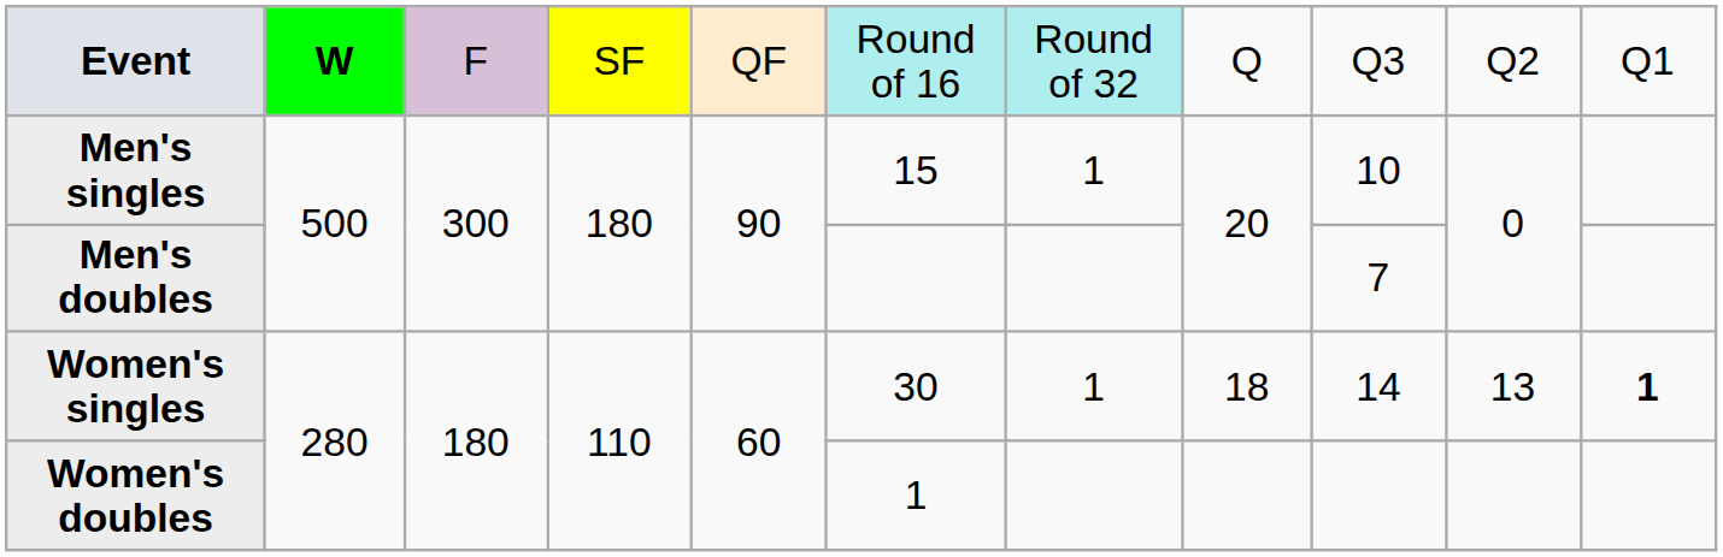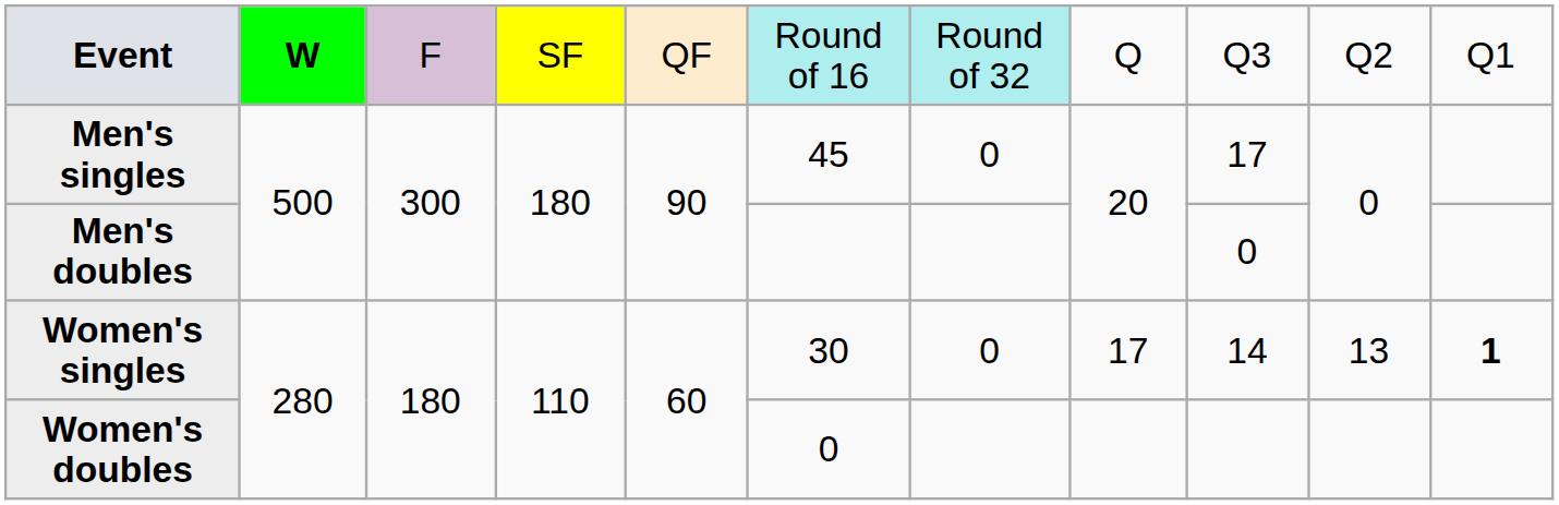 <table class=wikitable style=font-size:90%;text-align:center>
 <tr>
 <td style="width:130px; background:#dfe2e9;"><strong>Event</strong></td>
 <td style="width:80px; background:lime;"><strong>W</strong></td>
 <td style="width:85px; background:thistle;">F</td>
 <td style="width:85px; background:#ff0;">SF</td>
 <td style="width:85px; background:#ffebcd;">QF</td>
 <td style="width:85px; background:#afeeee;">Round of 16</td>
 <td style="width:85px; background:#afeeee;">Round of 32</td>
 <td width=85>Q</td>
 <td width=85>Q3</td>
 <td width=85>Q2</td>
 <td width=85>Q1</td>
 </tr>
 <tr>
 <th style="background:#ededed;">Men's singles</th>
 <td rowspan=2>500</td>
 <td rowspan=2>300</td>
 <td rowspan=2>180</td>
 <td rowspan=2>90</td>
-<td>15</td>
-<td>1</td>
+<td>45</td>
+<td>0</td>
 <td rowspan=2>20</td>
-<td>10</td>
+<td>17</td>
 <td rowspan=2>0</td>
 <td></td>
 </tr>
 <tr>
 <th style="background:#ededed;">Men's doubles</th>
 <td></td>
 <td></td>
-<td>7</td>
+<td>0</td>
 <td></td>
 </tr>
 <tr>
 <th style="background:#ededed;">Women's singles</th>
 <td rowspan=2>280</td>
 <td rowspan=2>180</td>
 <td rowspan=2>110</td>
 <td rowspan=2>60</td>
 <td>30</td>
-<td>1</td>
-<td>18</td>
+<td>0</td>
+<td>17</td>
 <td>14</td>
 <td>13</td>
 <td><strong>1</strong></td>
 </tr>
 <tr>
 <th style="background:#ededed;">Women's doubles</th>
-<td>1</td>
+<td>0</td>
 <td></td>
 <td></td>
 <td></td>
 <td></td>
 <td></td>
 </tr>
 </table>
